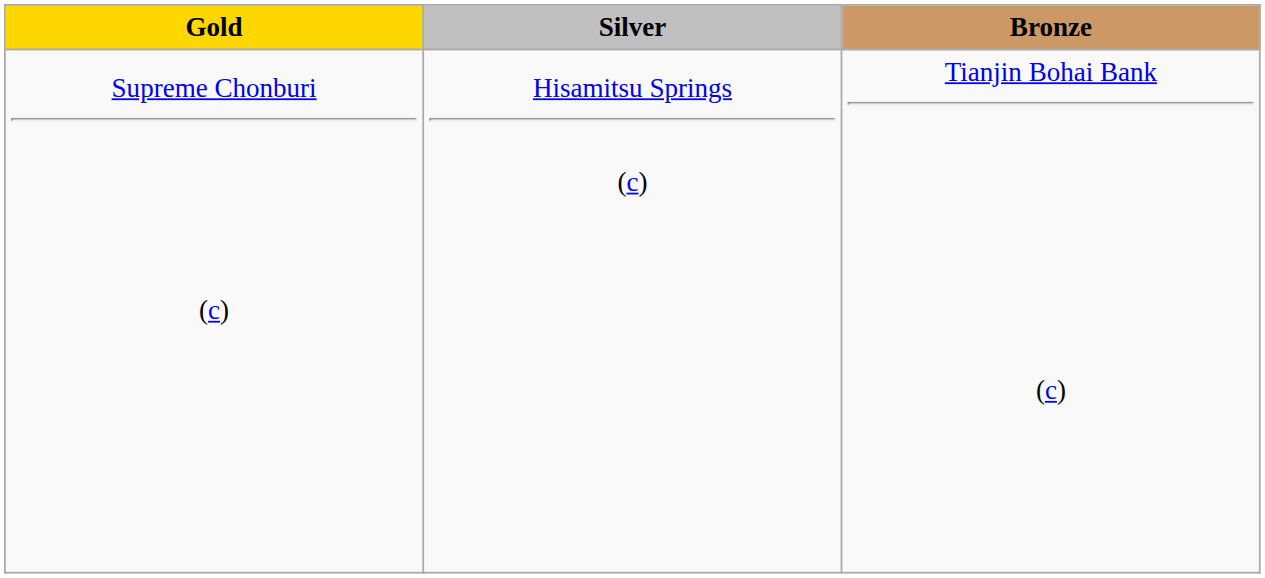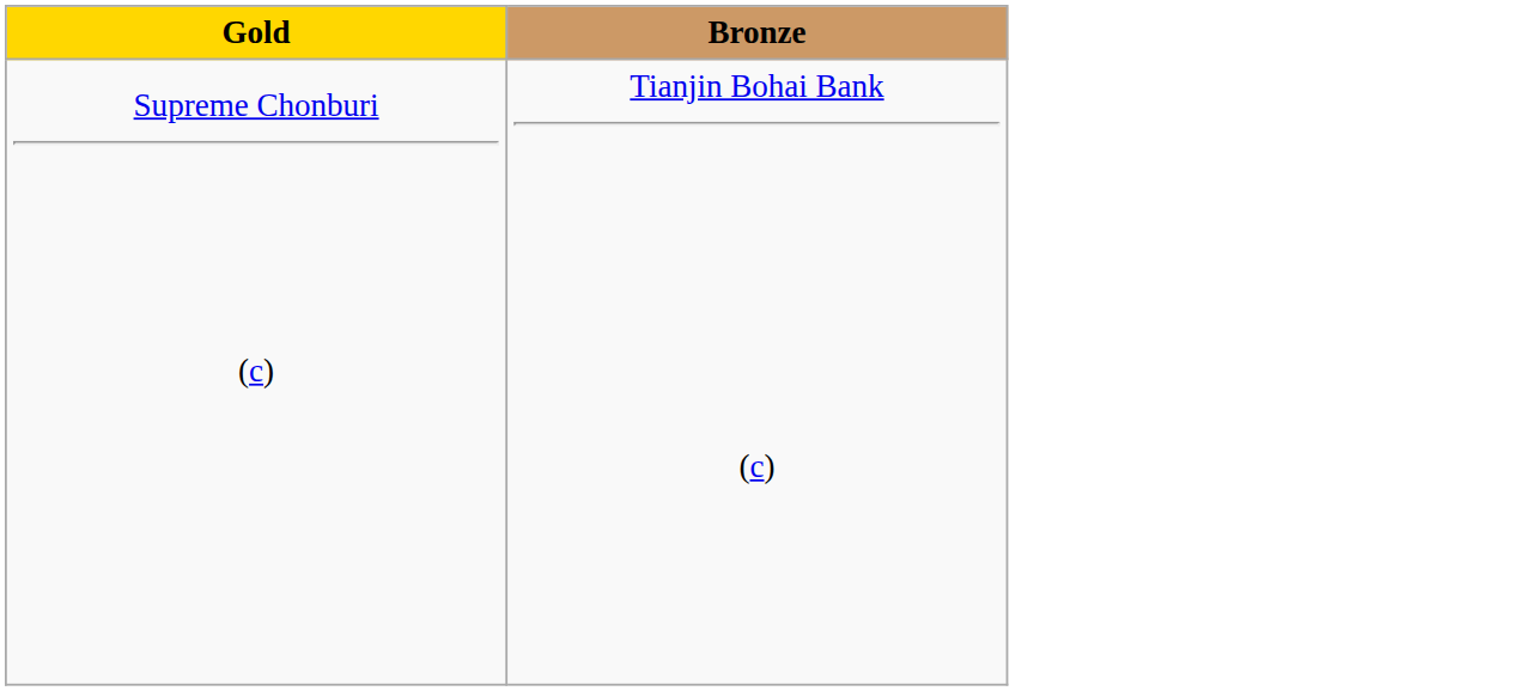 <table class="wikitable" style="text-align:center;font-size:95%;">
 <tr>
 <td style="width:15em;background:gold"><strong>Gold</strong></td>
-<td style="width:15em;background:silver"><strong>Silver</strong></td>
 <td style="width:15em;background:#CC9966"><strong>Bronze</strong></td>
 </tr>
 <tr>
 <td> <a href='#'>Supreme Chonburi</a><hr><br><br><br><br><br> (<a href='#'>c</a>)<br><br><br><br><br><br><br><br></td>
-<td> <a href='#'>Hisamitsu Springs</a><hr><br> (<a href='#'>c</a>)<br><br><br><br><br><br><br><br><br><br><br><br></td>
 <td> <a href='#'>Tianjin Bohai Bank</a><hr><br><br><br><br><br><br><br><br> (<a href='#'>c</a>)<br><br><br><br><br><br></td>
 </tr>
 </table>
